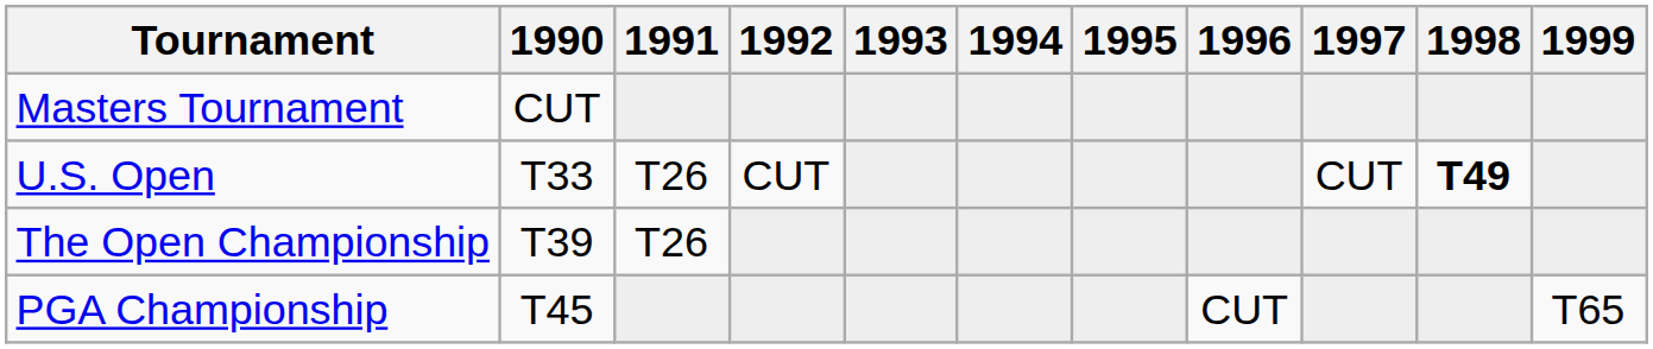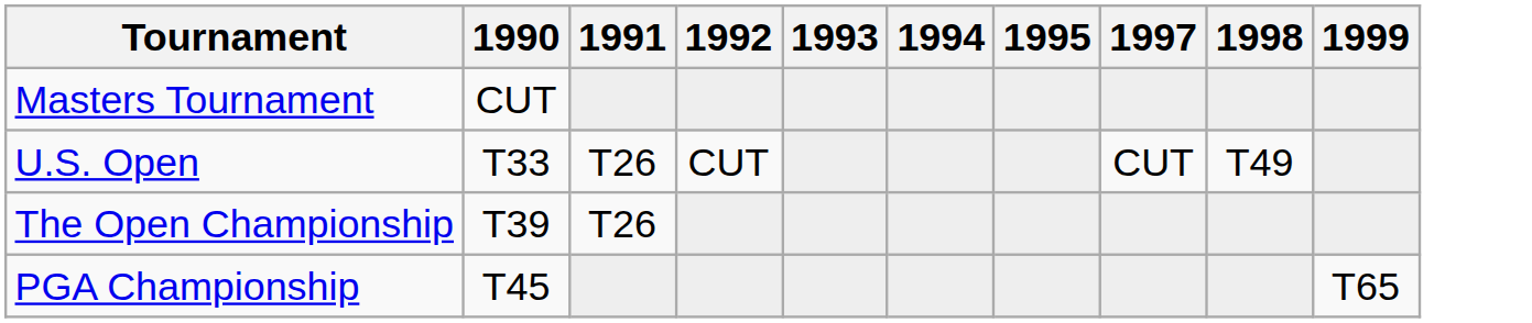 <table class="wikitable" style="font-size:95%;text-align:center;">
 <tr>
 <th>Tournament</th>
 <th>1990</th>
 <th>1991</th>
 <th>1992</th>
 <th>1993</th>
 <th>1994</th>
 <th>1995</th>
-<th>1996</th>
 <th>1997</th>
 <th>1998</th>
 <th>1999</th>
 </tr>
 <tr>
 <td align=left><a href='#'>Masters Tournament</a></td>
 <td>CUT</td>
-<td style="background:#eeeeee;"></td>
 <td style="background:#eeeeee;"></td>
 <td style="background:#eeeeee;"></td>
 <td style="background:#eeeeee;"></td>
 <td style="background:#eeeeee;"></td>
 <td style="background:#eeeeee;"></td>
 <td style="background:#eeeeee;"></td>
 <td style="background:#eeeeee;"></td>
 <td style="background:#eeeeee;"></td>
 </tr>
 <tr>
 <td align=left><a href='#'>U.S. Open</a></td>
 <td>T33</td>
 <td>T26</td>
 <td>CUT</td>
 <td style="background:#eeeeee;"></td>
 <td style="background:#eeeeee;"></td>
 <td style="background:#eeeeee;"></td>
-<td style="background:#eeeeee;"></td>
 <td>CUT</td>
-<td><strong>T49</strong></td>
+<td>T49</td>
 <td style="background:#eeeeee;"></td>
 </tr>
 <tr>
 <td align=left><a href='#'>The Open Championship</a></td>
 <td>T39</td>
 <td>T26</td>
-<td style="background:#eeeeee;"></td>
 <td style="background:#eeeeee;"></td>
 <td style="background:#eeeeee;"></td>
 <td style="background:#eeeeee;"></td>
 <td style="background:#eeeeee;"></td>
 <td style="background:#eeeeee;"></td>
 <td style="background:#eeeeee;"></td>
 <td style="background:#eeeeee;"></td>
 </tr>
 <tr>
 <td align=left><a href='#'>PGA Championship</a></td>
 <td>T45</td>
 <td style="background:#eeeeee;"></td>
 <td style="background:#eeeeee;"></td>
 <td style="background:#eeeeee;"></td>
 <td style="background:#eeeeee;"></td>
 <td style="background:#eeeeee;"></td>
-<td>CUT</td>
 <td style="background:#eeeeee;"></td>
 <td style="background:#eeeeee;"></td>
 <td>T65</td>
 </tr>
 </table>
